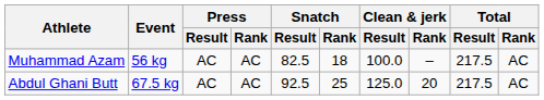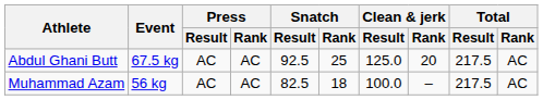 <table class=wikitable style=font-size:90%;text-align:center>
 <tr>
 <th rowspan=2>Athlete</th>
 <th rowspan=2>Event</th>
 <th colspan=2>Press</th>
 <th colspan=2>Snatch</th>
 <th colspan=2>Clean & jerk</th>
 <th colspan=2>Total</th>
 </tr>
 <tr style=font-size:95%>
 <th>Result</th>
 <th>Rank</th>
 <th>Result</th>
 <th>Rank</th>
 <th>Result</th>
 <th>Rank</th>
 <th>Result</th>
 <th>Rank</th>
 </tr>
 <tr>
+<td align=left><a href='#'>Abdul Ghani Butt</a></td>
+<td align=left><a href='#'>67.5 kg</a></td>
+<td>AC</td>
+<td>AC</td>
+<td>92.5</td>
+<td>25</td>
+<td>125.0</td>
+<td>20</td>
+<td>217.5</td>
+<td>AC</td>
+</tr>
+<tr>
 <td align=left><a href='#'>Muhammad Azam</a></td>
 <td align=left><a href='#'>56 kg</a></td>
 <td>AC</td>
 <td>AC</td>
 <td>82.5</td>
 <td>18</td>
 <td>100.0</td>
 <td>–</td>
 <td>217.5</td>
 <td>AC</td>
 </tr>
-<tr>
-<td align=left><a href='#'>Abdul Ghani Butt</a></td>
-<td align=left><a href='#'>67.5 kg</a></td>
-<td>AC</td>
-<td>AC</td>
-<td>92.5</td>
-<td>25</td>
-<td>125.0</td>
-<td>20</td>
-<td>217.5</td>
-<td>AC</td>
-</tr>
 </table>
